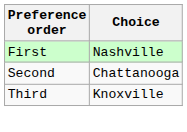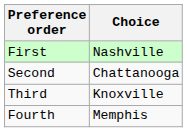 <table class="wikitable">
 <tr>
 <th>Preference<br>order</th>
 <th>Choice</th>
 </tr>
 <tr style="background-color:#ccffcc">
 <td>First</td>
 <td>Nashville</td>
 </tr>
 <tr>
 <td>Second</td>
 <td>Chattanooga</td>
 </tr>
 <tr>
 <td>Third</td>
 <td>Knoxville</td>
 </tr>
+<tr>
+<td>Fourth</td>
+<td>Memphis</td>
+</tr>
 </table>
